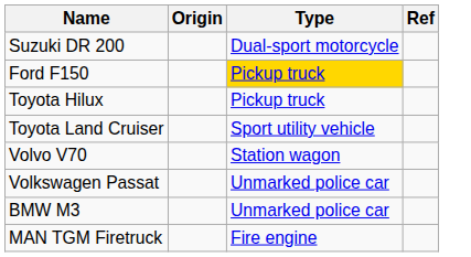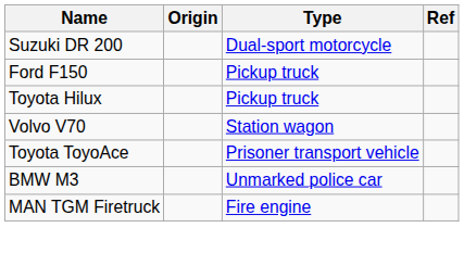 <table class="wikitable">
 <tr>
 <th>Name</th>
 <th>Origin</th>
 <th>Type</th>
 <th>Ref</th>
 </tr>
 <tr>
 <td>Suzuki DR 200</td>
 <td></td>
 <td><a href='#'>Dual-sport motorcycle</a></td>
 <td></td>
 </tr>
 <tr>
 <td>Ford F150</td>
 <td></td>
-<td style="background: gold;"><a href='#'>Pickup truck</a></td>
+<td><a href='#'>Pickup truck</a></td>
 <td></td>
 </tr>
 <tr>
 <td>Toyota Hilux</td>
 <td></td>
 <td><a href='#'>Pickup truck</a></td>
 <td></td>
 </tr>
 <tr>
-<td>Toyota Land Cruiser</td>
-<td></td>
-<td><a href='#'>Sport utility vehicle</a></td>
-<td></td>
-</tr>
-<tr>
 <td>Volvo V70</td>
 <td></td>
 <td><a href='#'>Station wagon</a></td>
 <td></td>
 </tr>
 <tr>
-<td>Volkswagen Passat</td>
+<td>Toyota ToyoAce</td>
 <td></td>
-<td><a href='#'>Unmarked police car</a></td>
+<td><a href='#'>Prisoner transport vehicle</a></td>
 <td></td>
 </tr>
 <tr>
 <td>BMW M3</td>
 <td></td>
 <td><a href='#'>Unmarked police car</a></td>
 <td></td>
 </tr>
 <tr>
 <td>MAN TGM Firetruck</td>
 <td></td>
 <td><a href='#'>Fire engine</a></td>
 <td></td>
 </tr>
 </table>
